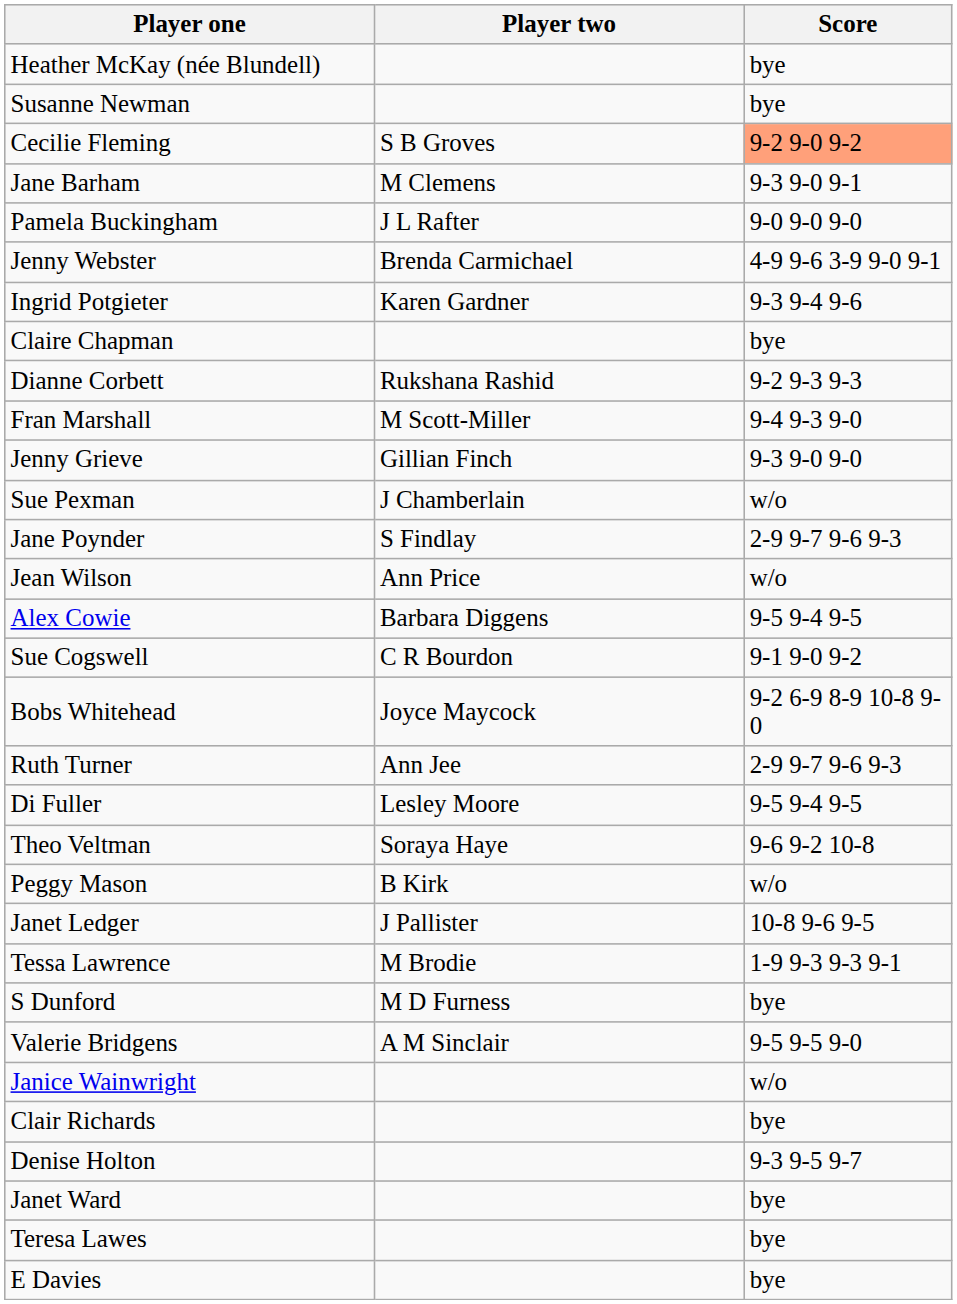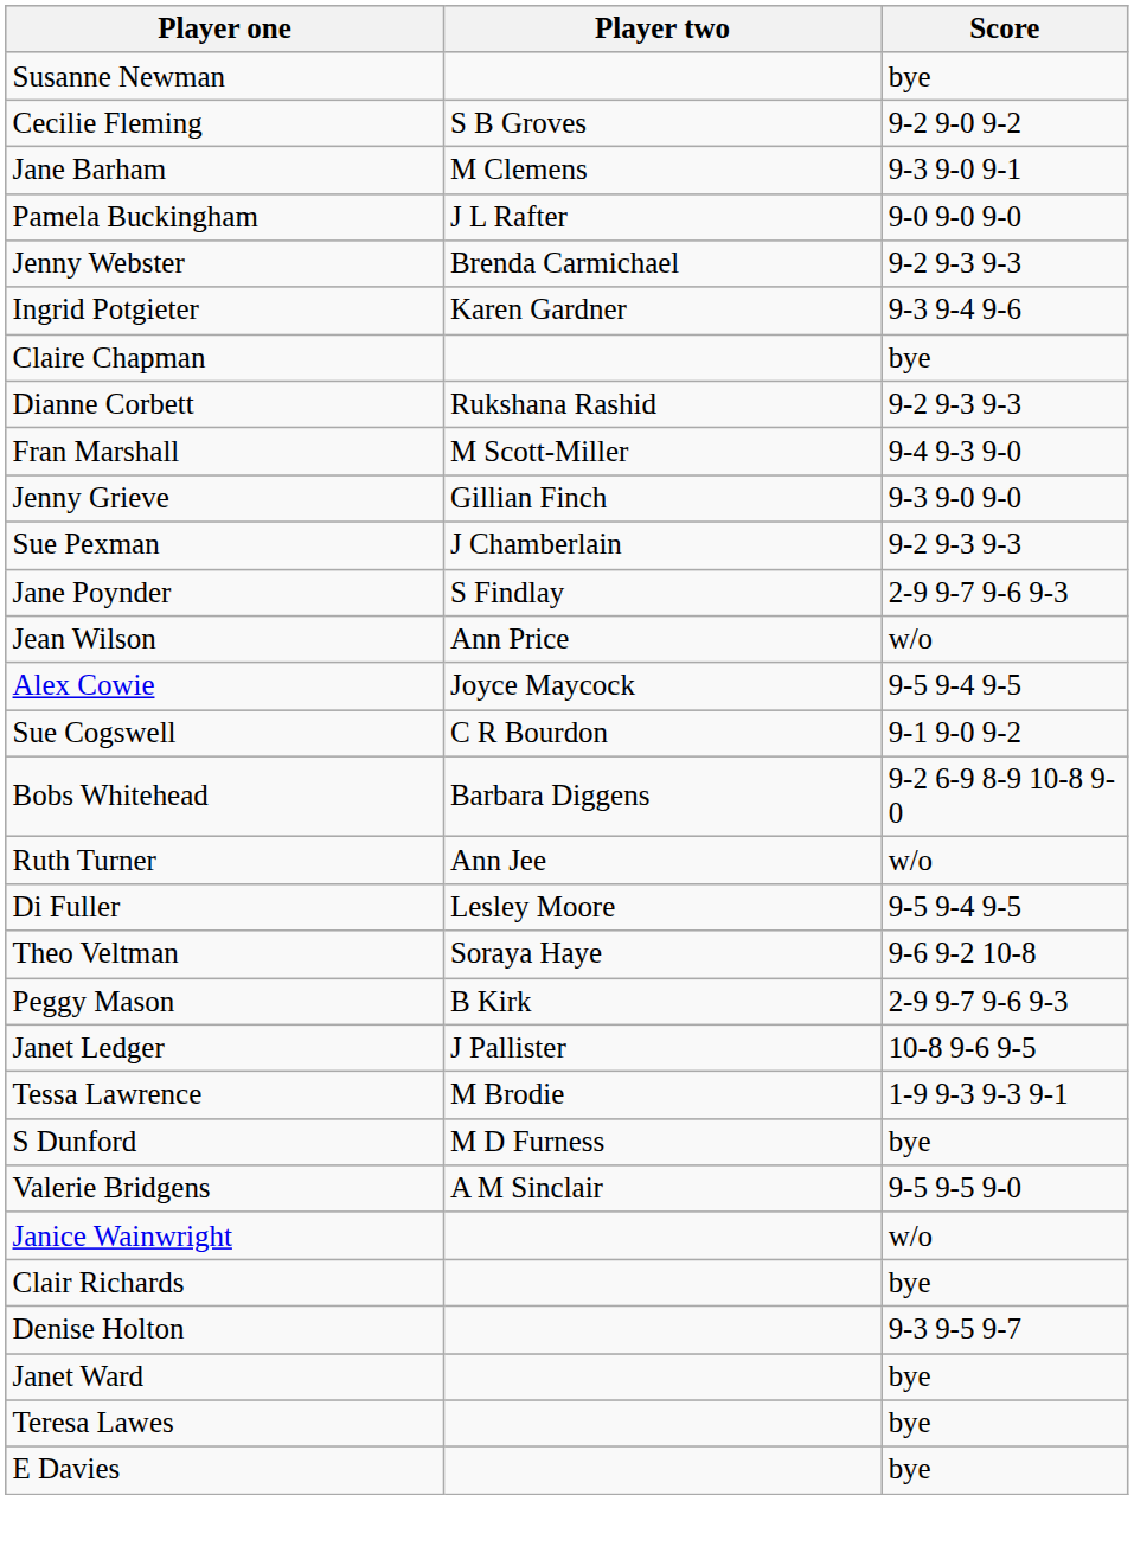 <table class="wikitable">
 <tr>
 <th width=270>Player one</th>
 <th width=270>Player two</th>
 <th width=150>Score</th>
-</tr>
-<tr>
-<td>Heather McKay (née Blundell)</td>
-<td></td>
-<td>bye</td>
 </tr>
 <tr>
 <td>Susanne Newman</td>
 <td></td>
 <td>bye</td>
 </tr>
 <tr>
 <td>Cecilie Fleming</td>
 <td>S B Groves</td>
-<td style="background: lightsalmon;">9-2 9-0 9-2</td>
+<td>9-2 9-0 9-2</td>
 </tr>
 <tr>
 <td>Jane Barham</td>
 <td>M Clemens</td>
 <td>9-3 9-0 9-1</td>
 </tr>
 <tr>
 <td>Pamela Buckingham</td>
 <td>J L Rafter</td>
 <td>9-0 9-0 9-0</td>
 </tr>
 <tr>
 <td>Jenny Webster</td>
 <td>Brenda Carmichael</td>
-<td>4-9 9-6 3-9 9-0 9-1</td>
+<td>9-2 9-3 9-3</td>
 </tr>
 <tr>
 <td> Ingrid Potgieter</td>
 <td>Karen Gardner</td>
 <td>9-3 9-4 9-6</td>
 </tr>
 <tr>
 <td>Claire Chapman</td>
 <td></td>
 <td>bye</td>
 </tr>
 <tr>
 <td>Dianne Corbett</td>
 <td>Rukshana Rashid</td>
 <td>9-2 9-3 9-3</td>
 </tr>
 <tr>
 <td>Fran Marshall</td>
 <td>M Scott-Miller</td>
 <td>9-4 9-3 9-0</td>
 </tr>
 <tr>
 <td>Jenny Grieve</td>
 <td>Gillian Finch</td>
 <td>9-3 9-0 9-0</td>
 </tr>
 <tr>
 <td>Sue Pexman</td>
 <td>J Chamberlain</td>
-<td>w/o</td>
+<td>9-2 9-3 9-3</td>
 </tr>
 <tr>
 <td>Jane Poynder</td>
 <td>S Findlay</td>
 <td>2-9 9-7 9-6 9-3</td>
 </tr>
 <tr>
 <td>Jean Wilson</td>
 <td>Ann Price</td>
 <td>w/o</td>
 </tr>
 <tr>
 <td><a href='#'>Alex Cowie</a></td>
-<td>Barbara Diggens</td>
+<td> Joyce Maycock</td>
 <td>9-5 9-4 9-5</td>
 </tr>
 <tr>
 <td>Sue Cogswell</td>
 <td>C R Bourdon</td>
 <td>9-1 9-0 9-2</td>
 </tr>
 <tr>
 <td>Bobs Whitehead</td>
-<td> Joyce Maycock</td>
+<td>Barbara Diggens</td>
 <td>9-2 6-9 8-9 10-8 9-0</td>
 </tr>
 <tr>
 <td>Ruth Turner</td>
 <td>Ann Jee</td>
-<td>2-9 9-7 9-6 9-3</td>
+<td>w/o</td>
 </tr>
 <tr>
 <td>Di Fuller</td>
 <td>Lesley Moore</td>
 <td>9-5 9-4 9-5</td>
 </tr>
 <tr>
 <td>Theo Veltman</td>
 <td>Soraya Haye</td>
 <td>9-6 9-2 10-8</td>
 </tr>
 <tr>
 <td>Peggy Mason</td>
 <td>B Kirk</td>
-<td>w/o</td>
+<td>2-9 9-7 9-6 9-3</td>
 </tr>
 <tr>
 <td>Janet Ledger</td>
 <td>J Pallister</td>
 <td>10-8 9-6 9-5</td>
 </tr>
 <tr>
 <td>Tessa Lawrence</td>
 <td>M Brodie</td>
 <td>1-9 9-3 9-3 9-1</td>
 </tr>
 <tr>
 <td>S Dunford</td>
 <td>M D Furness</td>
 <td>bye</td>
 </tr>
 <tr>
 <td> Valerie Bridgens</td>
 <td>A M Sinclair</td>
 <td>9-5 9-5 9-0</td>
 </tr>
 <tr>
 <td><a href='#'>Janice Wainwright</a></td>
 <td></td>
 <td>w/o</td>
 </tr>
 <tr>
 <td>Clair Richards</td>
 <td></td>
 <td>bye</td>
 </tr>
 <tr>
 <td> Denise Holton</td>
 <td></td>
 <td>9-3 9-5 9-7</td>
 </tr>
 <tr>
 <td>Janet Ward</td>
 <td></td>
 <td>bye</td>
 </tr>
 <tr>
 <td>Teresa Lawes</td>
 <td></td>
 <td>bye</td>
 </tr>
 <tr>
 <td>E Davies</td>
 <td></td>
 <td>bye</td>
 </tr>
 </table>
